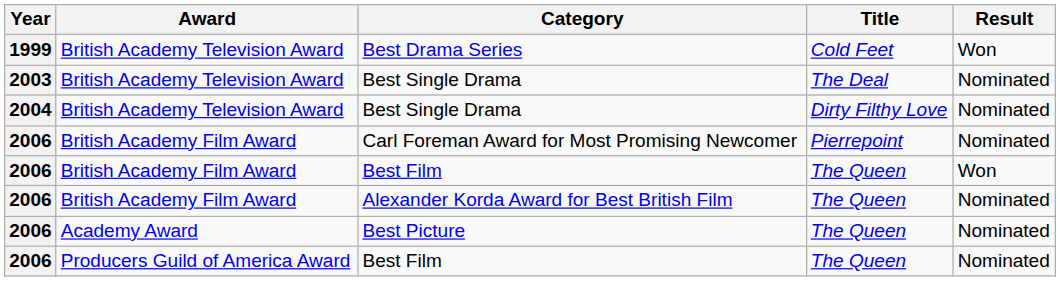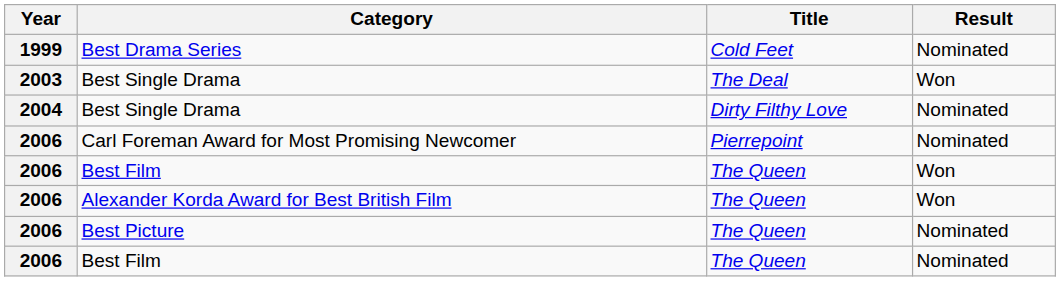 <table class="wikitable plainrowheaders sortable" style="width:100%;">
 <tr>
 <th scope=col>Year</th>
-<th scope=col>Award</th>
 <th scope=col>Category</th>
 <th scope=col>Title</th>
 <th scope=col>Result</th>
 </tr>
 <tr>
 <th scope=row>1999</th>
-<td><a href='#'>British Academy Television Award</a></td>
 <td><a href='#'>Best Drama Series</a></td>
 <td><em><a href='#'>Cold Feet</a></em></td>
+<td>Nominated</td>
+</tr>
+<tr>
+<th scope=row>2003</th>
+<td>Best Single Drama</td>
+<td><em><a href='#'>The Deal</a></em></td>
 <td>Won</td>
 </tr>
 <tr>
-<th scope=row>2003</th>
-<td><a href='#'>British Academy Television Award</a></td>
-<td>Best Single Drama</td>
-<td><em><a href='#'>The Deal</a></em></td>
-<td>Nominated</td>
-</tr>
-<tr>
 <th scope=row>2004</th>
-<td><a href='#'>British Academy Television Award</a></td>
 <td>Best Single Drama</td>
 <td><em><a href='#'>Dirty Filthy Love</a></em></td>
 <td>Nominated</td>
 </tr>
 <tr>
 <th scope=row>2006</th>
-<td><a href='#'>British Academy Film Award</a></td>
 <td>Carl Foreman Award for Most Promising Newcomer</td>
 <td><em><a href='#'>Pierrepoint</a></em></td>
 <td>Nominated</td>
 </tr>
 <tr>
 <th scope=row>2006</th>
-<td><a href='#'>British Academy Film Award</a></td>
 <td><a href='#'>Best Film</a></td>
 <td><em><a href='#'>The Queen</a></em></td>
 <td>Won</td>
 </tr>
 <tr>
 <th scope=row>2006</th>
-<td><a href='#'>British Academy Film Award</a></td>
 <td><a href='#'>Alexander Korda Award for Best British Film</a></td>
 <td><em><a href='#'>The Queen</a></em></td>
-<td>Nominated</td>
+<td>Won</td>
 </tr>
 <tr>
 <th scope=row>2006</th>
-<td><a href='#'>Academy Award</a></td>
 <td><a href='#'>Best Picture</a></td>
 <td><em><a href='#'>The Queen</a></em></td>
 <td>Nominated</td>
 </tr>
 <tr>
 <th scope=row>2006</th>
-<td><a href='#'>Producers Guild of America Award</a></td>
 <td>Best Film</td>
 <td><em><a href='#'>The Queen</a></em></td>
 <td>Nominated</td>
 </tr>
 </table>
